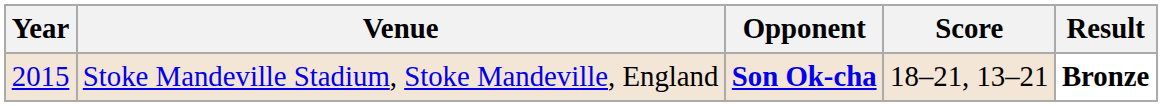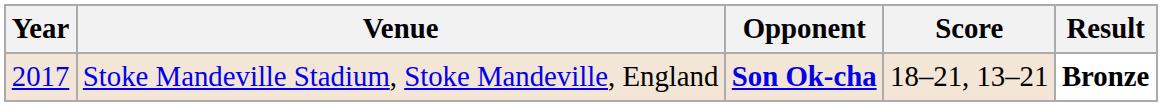 <table class="sortable wikitable" style="font-size: 90%;">
 <tr>
 <th>Year</th>
 <th>Venue</th>
 <th>Opponent</th>
 <th>Score</th>
 <th>Result</th>
 </tr>
 <tr style="background:#F3E6D7">
-<td align="center"><a href='#'>2015</a></td>
+<td align="center"><a href='#'>2017</a></td>
 <td align="left"><a href='#'>Stoke Mandeville Stadium</a>, <a href='#'>Stoke Mandeville</a>, England</td>
 <td align="left"><strong> <a href='#'>Son Ok-cha</a></strong></td>
 <td align="left">18–21, 13–21</td>
 <td style="text-align:left; background:white"> <strong>Bronze</strong></td>
 </tr>
 </table>
